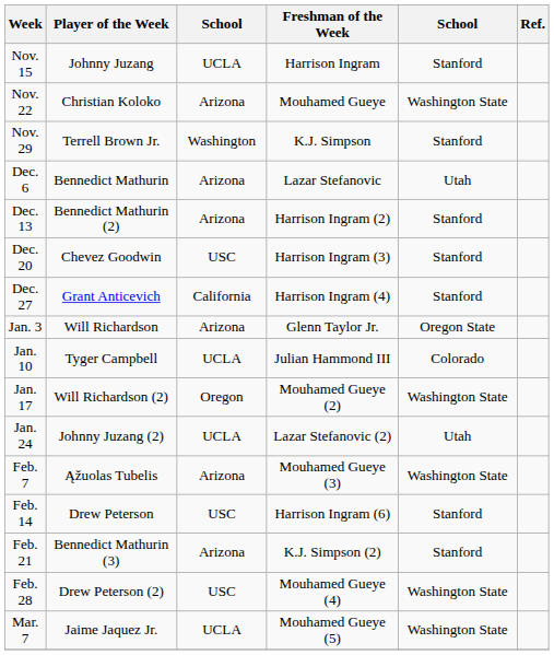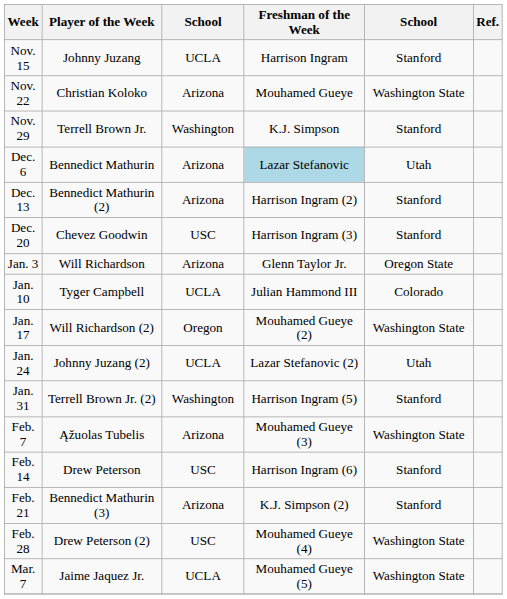 <table class=wikitable style="text-align:center">
 <tr>
 <th>Week</th>
 <th width=165>Player of the Week</th>
 <th width=100>School</th>
 <th width=165>Freshman of the Week</th>
 <th width=145>School</th>
 <th>Ref.</th>
 </tr>
 <tr>
 <td>Nov. 15</td>
 <td>Johnny Juzang</td>
 <td>UCLA</td>
 <td>Harrison Ingram</td>
 <td>Stanford</td>
 <td></td>
 </tr>
 <tr>
 <td>Nov. 22</td>
 <td>Christian Koloko</td>
 <td>Arizona</td>
 <td>Mouhamed Gueye</td>
 <td>Washington State</td>
 <td></td>
 </tr>
 <tr>
 <td>Nov. 29</td>
 <td>Terrell Brown Jr.</td>
 <td>Washington</td>
 <td>K.J. Simpson</td>
 <td>Stanford</td>
 <td></td>
 </tr>
 <tr>
 <td>Dec. 6</td>
 <td>Bennedict Mathurin</td>
 <td>Arizona</td>
-<td>Lazar Stefanovic</td>
+<td style="background: lightblue;">Lazar Stefanovic</td>
 <td>Utah</td>
 <td></td>
 </tr>
 <tr>
 <td>Dec. 13</td>
 <td>Bennedict Mathurin (2)</td>
 <td>Arizona</td>
 <td>Harrison Ingram (2)</td>
 <td>Stanford</td>
 <td></td>
 </tr>
 <tr>
 <td>Dec. 20</td>
 <td>Chevez Goodwin</td>
 <td>USC</td>
 <td>Harrison Ingram (3)</td>
-<td>Stanford</td>
-<td></td>
-</tr>
-<tr>
-<td>Dec. 27</td>
-<td><a href='#'>Grant Anticevich</a></td>
-<td>California</td>
-<td>Harrison Ingram (4)</td>
 <td>Stanford</td>
 <td></td>
 </tr>
 <tr>
 <td>Jan. 3</td>
 <td>Will Richardson</td>
 <td>Arizona</td>
 <td>Glenn Taylor Jr.</td>
 <td>Oregon State</td>
 <td></td>
 </tr>
 <tr>
 <td>Jan. 10</td>
 <td>Tyger Campbell</td>
 <td>UCLA</td>
 <td>Julian Hammond III</td>
 <td>Colorado</td>
 <td></td>
 </tr>
 <tr>
 <td>Jan. 17</td>
 <td>Will Richardson (2)</td>
 <td>Oregon</td>
 <td>Mouhamed Gueye (2)</td>
 <td>Washington State</td>
 <td></td>
 </tr>
 <tr>
 <td>Jan. 24</td>
 <td>Johnny Juzang (2)</td>
 <td>UCLA</td>
 <td>Lazar Stefanovic (2)</td>
 <td>Utah</td>
+<td></td>
+</tr>
+<tr>
+<td>Jan. 31</td>
+<td>Terrell Brown Jr. (2)</td>
+<td>Washington</td>
+<td>Harrison Ingram (5)</td>
+<td>Stanford</td>
 <td></td>
 </tr>
 <tr>
 <td>Feb. 7</td>
 <td>Ąžuolas Tubelis</td>
 <td>Arizona</td>
 <td>Mouhamed Gueye (3)</td>
 <td>Washington State</td>
 <td></td>
 </tr>
 <tr>
 <td>Feb. 14</td>
 <td>Drew Peterson</td>
 <td>USC</td>
 <td>Harrison Ingram (6)</td>
 <td>Stanford</td>
 <td></td>
 </tr>
 <tr>
 <td>Feb. 21</td>
 <td>Bennedict Mathurin (3)</td>
 <td>Arizona</td>
 <td>K.J. Simpson (2)</td>
 <td>Stanford</td>
 <td></td>
 </tr>
 <tr>
 <td>Feb. 28</td>
 <td>Drew Peterson (2)</td>
 <td>USC</td>
 <td>Mouhamed Gueye (4)</td>
 <td>Washington State</td>
 <td></td>
 </tr>
 <tr>
 <td>Mar. 7</td>
 <td>Jaime Jaquez Jr.</td>
 <td>UCLA</td>
 <td>Mouhamed Gueye (5)</td>
 <td>Washington State</td>
 <td></td>
 </tr>
 <tr>
 </tr>
 </table>
